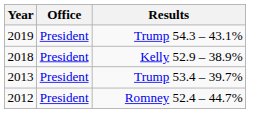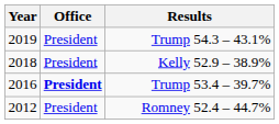 <table class=wikitable>
 <tr>
 <th width="30">Year</th>
 <th width="60">Office</th>
 <th width="180">Results</th>
 </tr>
 <tr>
 <td>2019</td>
 <td><a href='#'>President</a></td>
 <td align="right" ><a href='#'>Trump</a> 54.3 – 43.1%</td>
 </tr>
 <tr>
 <td>2018</td>
 <td><a href='#'>President</a></td>
 <td align="right" ><a href='#'>Kelly</a> 52.9 – 38.9%</td>
 </tr>
 <tr>
-<td>2013</td>
-<td><a href='#'>President</a></td>
+<td>2016</td>
+<td><strong><a href='#'>President</a></strong></td>
 <td align="right" ><a href='#'>Trump</a> 53.4 – 39.7%</td>
 </tr>
 <tr>
 <td>2012</td>
 <td><a href='#'>President</a></td>
 <td align="right" ><a href='#'>Romney</a> 52.4 – 44.7%</td>
 </tr>
 </table>
